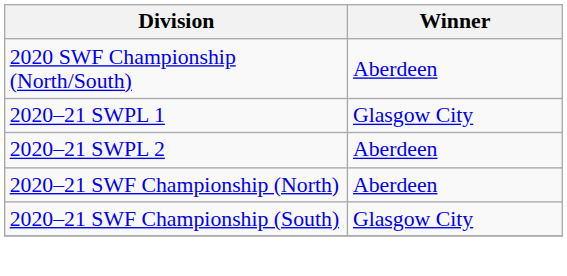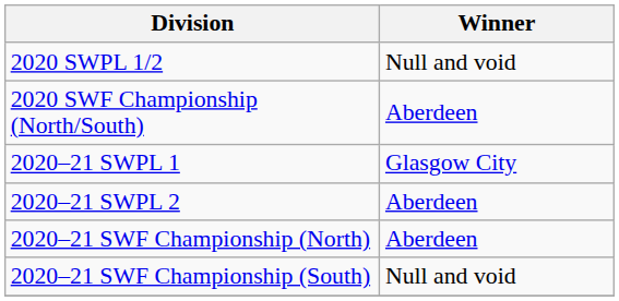 <table class="wikitable">
 <tr>
 <th width=245>Division</th>
 <th width=150>Winner</th>
+</tr>
+<tr>
+<td><a href='#'>2020 SWPL 1/2</a></td>
+<td>Null and void</td>
 </tr>
 <tr>
 <td><a href='#'>2020 SWF Championship (North/South)</a></td>
 <td><a href='#'>Aberdeen</a></td>
 </tr>
 <tr>
 <td><a href='#'>2020–21 SWPL 1</a></td>
 <td><a href='#'>Glasgow City</a></td>
 </tr>
 <tr>
 <td><a href='#'>2020–21 SWPL 2</a></td>
 <td><a href='#'>Aberdeen</a></td>
 </tr>
 <tr>
 <td><a href='#'>2020–21 SWF Championship (North)</a></td>
 <td><a href='#'>Aberdeen</a></td>
 </tr>
 <tr>
 <td><a href='#'>2020–21 SWF Championship (South)</a></td>
-<td><a href='#'>Glasgow City</a></td>
+<td>Null and void</td>
 </tr>
 <tr>
 </tr>
 </table>
